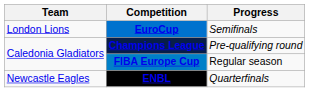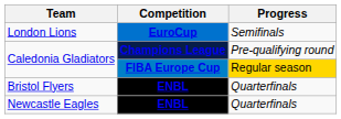 <table class="wikitable sortable">
 <tr>
 <th>Team</th>
 <th>Competition</th>
 <th>Progress</th>
 </tr>
 <tr>
 <td><a href='#'>London Lions</a></td>
 <td style="background-color:#0072CE;color:white;text-align:center"><strong><a href='#'><span>EuroCup</span></a></strong></td>
 <td><em>Semifinals</em></td>
 </tr>
 <tr>
 <td rowspan=2><a href='#'>Caledonia Gladiators</a></td>
 <td style="background-color:#071D49;color:#D0D3D4;text-align:center"><strong><a href='#'><span>Champions League</span></a></strong></td>
 <td><em>Pre-qualifying round</em></td>
 </tr>
 <tr>
 <td style="background-color:#0080C8;color:white;text-align:center"><strong><a href='#'><span>FIBA Europe Cup</span></a></strong></td>
-<td>Regular season</td>
+<td style="background: gold;">Regular season</td>
+</tr>
+<tr>
+<td><a href='#'>Bristol Flyers</a></td>
+<td style="background-color:black;color:white;text-align:center"><strong><a href='#'><span>ENBL</span></a></strong></td>
+<td><em>Quarterfinals</em></td>
 </tr>
 <tr>
 <td><a href='#'>Newcastle Eagles</a></td>
 <td style="background-color:black;color:white;text-align:center"><strong><a href='#'><span>ENBL</span></a></strong></td>
 <td><em>Quarterfinals</em></td>
 </tr>
 </table>
